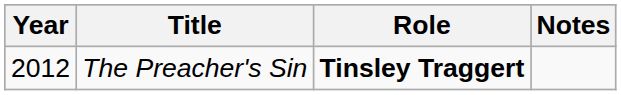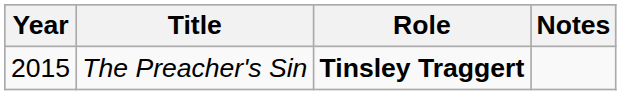 <table class="wikitable sortable">
 <tr>
 <th>Year</th>
 <th>Title</th>
 <th>Role</th>
 <th>Notes</th>
 </tr>
 <tr>
-<td>2012</td>
+<td>2015</td>
 <td><em>The Preacher's Sin</em></td>
 <td><strong>Tinsley Traggert</strong></td>
 <td></td>
 </tr>
 </table>
